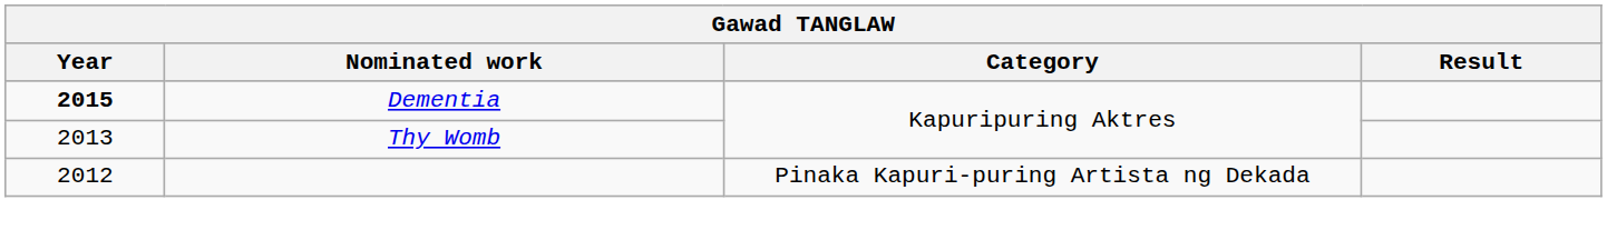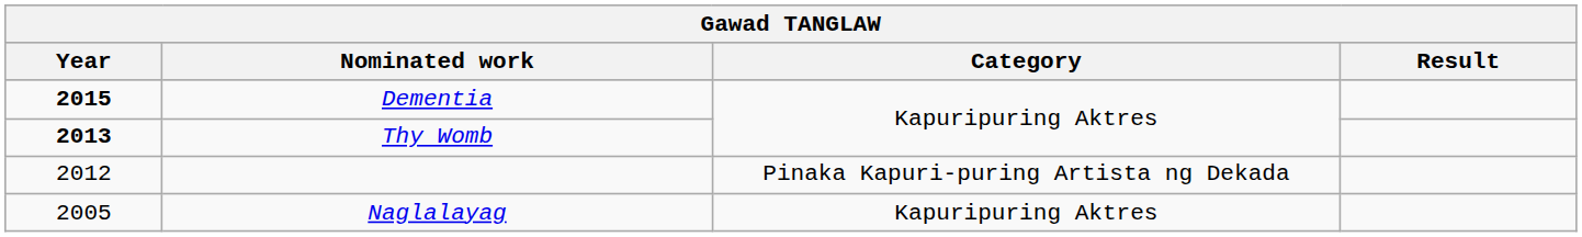 <table width="70%" class="wikitable sortable">
 <tr>
 <th colspan="4" align="center"><strong>Gawad TANGLAW</strong></th>
 </tr>
 <tr>
 <th width="10%">Year</th>
 <th width="35%">Nominated work</th>
 <th width="40%">Category</th>
 <th width="15%">Result</th>
 </tr>
 <tr>
 <td align="center"><strong>2015</strong></td>
 <td align="center"><em><a href='#'>Dementia</a></em></td>
 <td align="center" rowspan=2>Kapuripuring Aktres</td>
 <td></td>
 </tr>
 <tr>
-<td align="center">2013</td>
+<td align="center"><strong>2013</strong></td>
 <td align="center"><em><a href='#'>Thy Womb</a></em></td>
 <td></td>
 </tr>
 <tr>
 <td align="center">2012</td>
 <td align="center"></td>
 <td align="center">Pinaka Kapuri-puring Artista ng Dekada </td>
 <td></td>
 </tr>
+<tr>
+<td align="center">2005</td>
+<td align="center"><em><a href='#'>Naglalayag</a></em></td>
+<td align="center">Kapuripuring Aktres</td>
+<td></td>
+</tr>
 </table>
